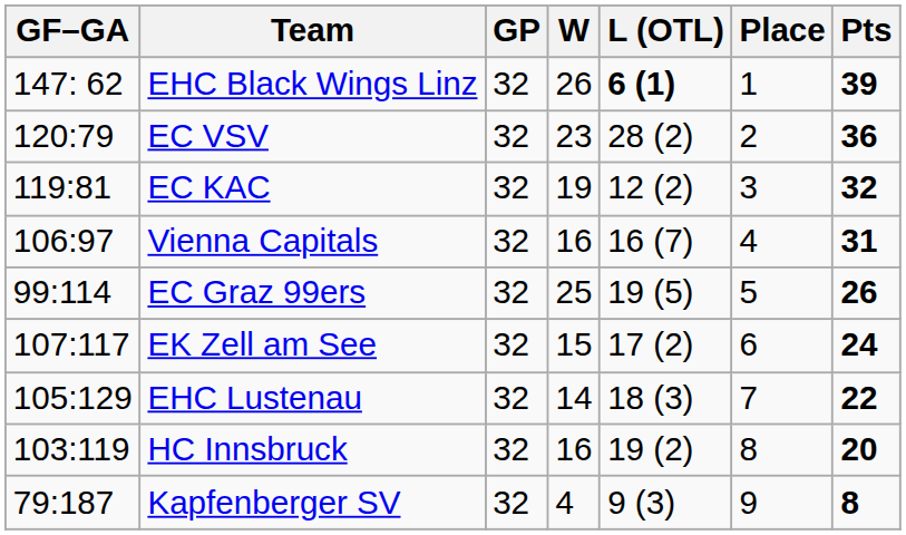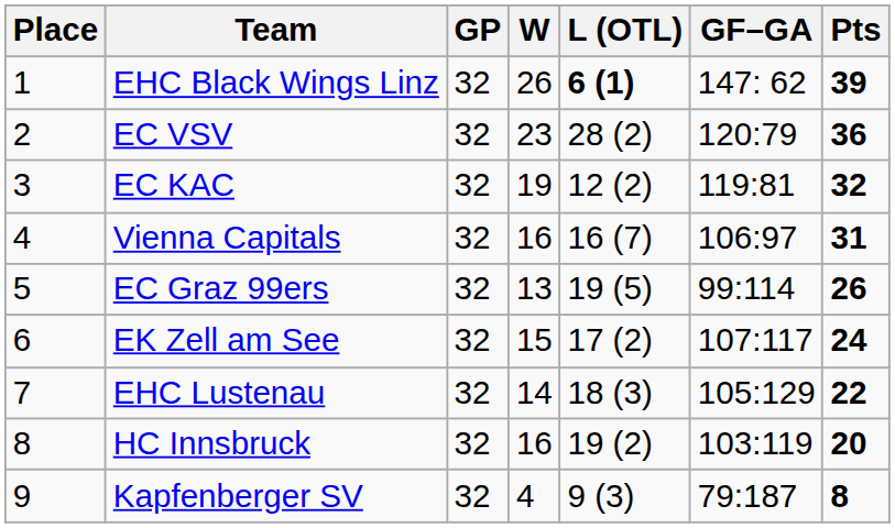 <table class="wikitable">
 <tr style="background-color:#c0c0c0;">
-<th>GF–GA</th>
+<th>Place</th>
 <th>Team</th>
 <th>GP</th>
 <th>W</th>
 <th>L (OTL)</th>
-<th>Place</th>
+<th>GF–GA</th>
 <th>Pts</th>
 </tr>
 <tr>
-<td>147: 62</td>
+<td>1</td>
 <td><a href='#'>EHC Black Wings Linz</a></td>
 <td>32</td>
 <td>26</td>
 <td><strong>6 (1)</strong></td>
-<td>1</td>
+<td>147: 62</td>
 <td><strong>39</strong></td>
 </tr>
 <tr>
-<td>120:79</td>
+<td>2</td>
 <td><a href='#'>EC VSV</a></td>
 <td>32</td>
 <td>23</td>
 <td>28 (2)</td>
-<td>2</td>
+<td>120:79</td>
 <td><strong>36</strong></td>
 </tr>
 <tr>
-<td>119:81</td>
+<td>3</td>
 <td><a href='#'>EC KAC</a></td>
 <td>32</td>
 <td>19</td>
 <td>12 (2)</td>
-<td>3</td>
+<td>119:81</td>
 <td><strong>32</strong></td>
 </tr>
 <tr>
-<td>106:97</td>
+<td>4</td>
 <td><a href='#'>Vienna Capitals</a></td>
 <td>32</td>
 <td>16</td>
 <td>16 (7)</td>
-<td>4</td>
+<td>106:97</td>
 <td><strong>31</strong></td>
 </tr>
 <tr>
-<td>99:114</td>
+<td>5</td>
 <td><a href='#'>EC Graz 99ers</a></td>
 <td>32</td>
-<td>25</td>
+<td>13</td>
 <td>19 (5)</td>
-<td>5</td>
+<td>99:114</td>
 <td><strong>26</strong></td>
 </tr>
 <tr>
-<td>107:117</td>
+<td>6</td>
 <td><a href='#'>EK Zell am See</a></td>
 <td>32</td>
 <td>15</td>
 <td>17 (2)</td>
-<td>6</td>
+<td>107:117</td>
 <td><strong>24</strong></td>
 </tr>
 <tr>
-<td>105:129</td>
+<td>7</td>
 <td><a href='#'>EHC Lustenau</a></td>
 <td>32</td>
 <td>14</td>
 <td>18 (3)</td>
-<td>7</td>
+<td>105:129</td>
 <td><strong>22</strong></td>
 </tr>
 <tr>
-<td>103:119</td>
+<td>8</td>
 <td><a href='#'>HC Innsbruck</a></td>
 <td>32</td>
 <td>16</td>
 <td>19 (2)</td>
-<td>8</td>
+<td>103:119</td>
 <td><strong>20</strong></td>
 </tr>
 <tr>
-<td>79:187</td>
+<td>9</td>
 <td><a href='#'>Kapfenberger SV</a></td>
 <td>32</td>
 <td>4</td>
 <td>9 (3)</td>
-<td>9</td>
+<td>79:187</td>
 <td><strong>8</strong></td>
 </tr>
 </table>
